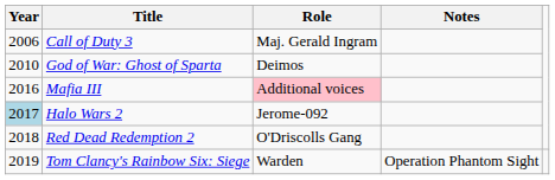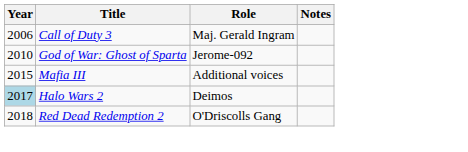 <table class="wikitable sortable">
 <tr>
 <th>Year</th>
 <th>Title</th>
 <th>Role</th>
 <th class="unsortable">Notes</th>
 </tr>
 <tr>
 <td>2006</td>
 <td><em><a href='#'>Call of Duty 3</a></em></td>
 <td>Maj. Gerald Ingram</td>
 <td></td>
 </tr>
 <tr>
 <td>2010</td>
 <td><em><a href='#'>God of War: Ghost of Sparta</a></em></td>
-<td>Deimos</td>
+<td>Jerome-092</td>
 <td></td>
 </tr>
 <tr>
-<td>2016</td>
+<td>2015</td>
 <td><em><a href='#'>Mafia III</a></em></td>
-<td style="background: pink;">Additional voices</td>
+<td>Additional voices</td>
 <td></td>
 </tr>
 <tr>
 <td style="background: lightblue;">2017</td>
 <td><em><a href='#'>Halo Wars 2</a></em></td>
-<td>Jerome-092</td>
+<td>Deimos</td>
 <td></td>
 </tr>
 <tr>
 <td>2018</td>
 <td><em><a href='#'>Red Dead Redemption 2</a></em></td>
 <td>O'Driscolls Gang</td>
 <td></td>
 </tr>
-<tr>
-<td>2019</td>
-<td><em><a href='#'>Tom Clancy's Rainbow Six: Siege</a></em></td>
-<td>Warden</td>
-<td>Operation Phantom Sight</td>
-<td></td>
-</tr>
 </table>
